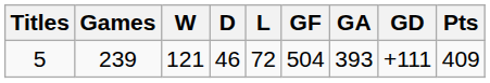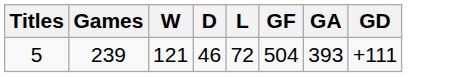 <table class="wikitable" style="text-align: center">
 <tr>
 <th scope="col">Titles</th>
 <th scope="col">Games</th>
 <th scope="col">W</th>
 <th scope="col">D</th>
 <th scope="col">L</th>
 <th scope="col">GF</th>
 <th scope="col">GA</th>
 <th scope="col">GD</th>
-<th scope="col">Pts</th>
 </tr>
 <tr>
 <td>5</td>
 <td>239</td>
 <td>121</td>
 <td>46</td>
 <td>72</td>
 <td>504</td>
 <td>393</td>
 <td>+111</td>
-<td>409</td>
 </tr>
 </table>
